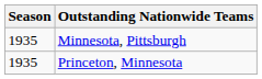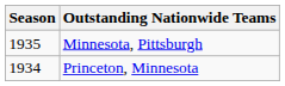 <table class="wikitable sortable">
 <tr>
 <th>Season</th>
 <th>Outstanding Nationwide Teams</th>
 </tr>
 <tr>
 <td>1935</td>
 <td><a href='#'>Minnesota</a>, <a href='#'>Pittsburgh</a></td>
 </tr>
 <tr>
-<td>1935</td>
+<td>1934</td>
 <td><a href='#'>Princeton</a>, <a href='#'>Minnesota</a></td>
 </tr>
 </table>
